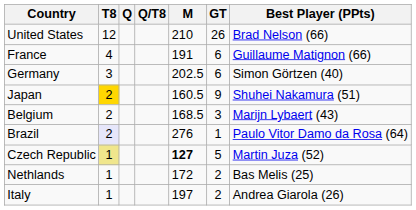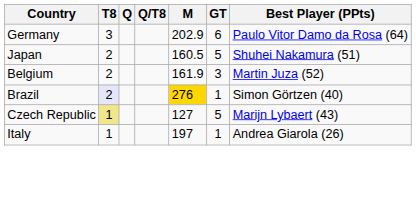 <table class="wikitable sortable">
 <tr>
 <th>Country</th>
 <th>T8</th>
 <th>Q</th>
 <th>Q/T8</th>
 <th>M</th>
 <th>GT</th>
 <th>Best Player (PPts)</th>
 </tr>
 <tr>
-<td> United States</td>
-<td align=center>12</td>
-<td align=center></td>
-<td align=center></td>
-<td>210</td>
-<td align=center>26</td>
-<td><a href='#'>Brad Nelson</a> (66)</td>
-</tr>
-<tr>
-<td> France</td>
-<td align=center>4</td>
-<td align=center></td>
-<td align=center></td>
-<td>191</td>
-<td align=center>6</td>
-<td><a href='#'>Guillaume Matignon</a> (66)</td>
-</tr>
-<tr>
 <td> Germany</td>
 <td align=center>3</td>
 <td align=center></td>
 <td align=center></td>
-<td>202.5</td>
+<td>202.9</td>
 <td align=center>6</td>
-<td>Simon Görtzen (40)</td>
+<td><a href='#'>Paulo Vitor Damo da Rosa</a> (64)</td>
 </tr>
 <tr>
 <td> Japan</td>
-<td align=center style="background: gold;">2</td>
+<td align=center>2</td>
 <td align=center></td>
 <td align=center></td>
 <td>160.5</td>
-<td align=center>9</td>
+<td align=center>5</td>
 <td><a href='#'>Shuhei Nakamura</a> (51)</td>
 </tr>
 <tr>
 <td> Belgium</td>
 <td align=center>2</td>
 <td align=center> </td>
 <td align=center></td>
-<td>168.5</td>
+<td>161.9</td>
 <td align=center>3</td>
-<td><a href='#'>Marijn Lybaert</a> (43)</td>
+<td><a href='#'>Martin Juza</a> (52)</td>
 </tr>
 <tr>
 <td> Brazil</td>
 <td align=center style="background: lavender;">2</td>
 <td align=center></td>
 <td align=center></td>
-<td>276</td>
+<td style="background: gold;">276</td>
 <td align=center>1</td>
-<td><a href='#'>Paulo Vitor Damo da Rosa</a> (64)</td>
+<td>Simon Görtzen (40)</td>
 </tr>
 <tr>
 <td> Czech Republic</td>
 <td align=center style="background: khaki;">1</td>
 <td align=center></td>
 <td align=center></td>
-<td><strong>127</strong></td>
+<td>127</td>
 <td align=center>5</td>
-<td><a href='#'>Martin Juza</a> (52)</td>
-</tr>
-<tr>
-<td> Nethlands</td>
-<td align=center>1</td>
-<td align=center></td>
-<td align=center></td>
-<td>172</td>
-<td align=center>2</td>
-<td>Bas Melis (25)</td>
+<td><a href='#'>Marijn Lybaert</a> (43)</td>
 </tr>
 <tr>
 <td> Italy</td>
 <td align=center>1</td>
 <td align=center></td>
 <td align=center></td>
 <td>197</td>
-<td align=center>2</td>
+<td align=center>1</td>
 <td>Andrea Giarola (26)</td>
 </tr>
 </table>
